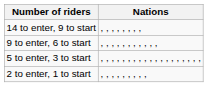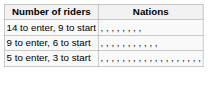 <table class="wikitable">
 <tr>
 <th>Number of riders</th>
 <th>Nations</th>
 </tr>
 <tr>
 <td>14 to enter, 9 to start</td>
 <td>, , , , , , , , </td>
 </tr>
 <tr>
 <td>9 to enter, 6 to start</td>
 <td>, , , , , , , , , , , </td>
 </tr>
 <tr>
 <td>5 to enter, 3 to start</td>
 <td>, , , , , , , , , , , , , , , , , , , </td>
 </tr>
-<tr>
-<td>2 to enter, 1 to start</td>
-<td>, , , , , , , , , </td>
-</tr>
 </table>
